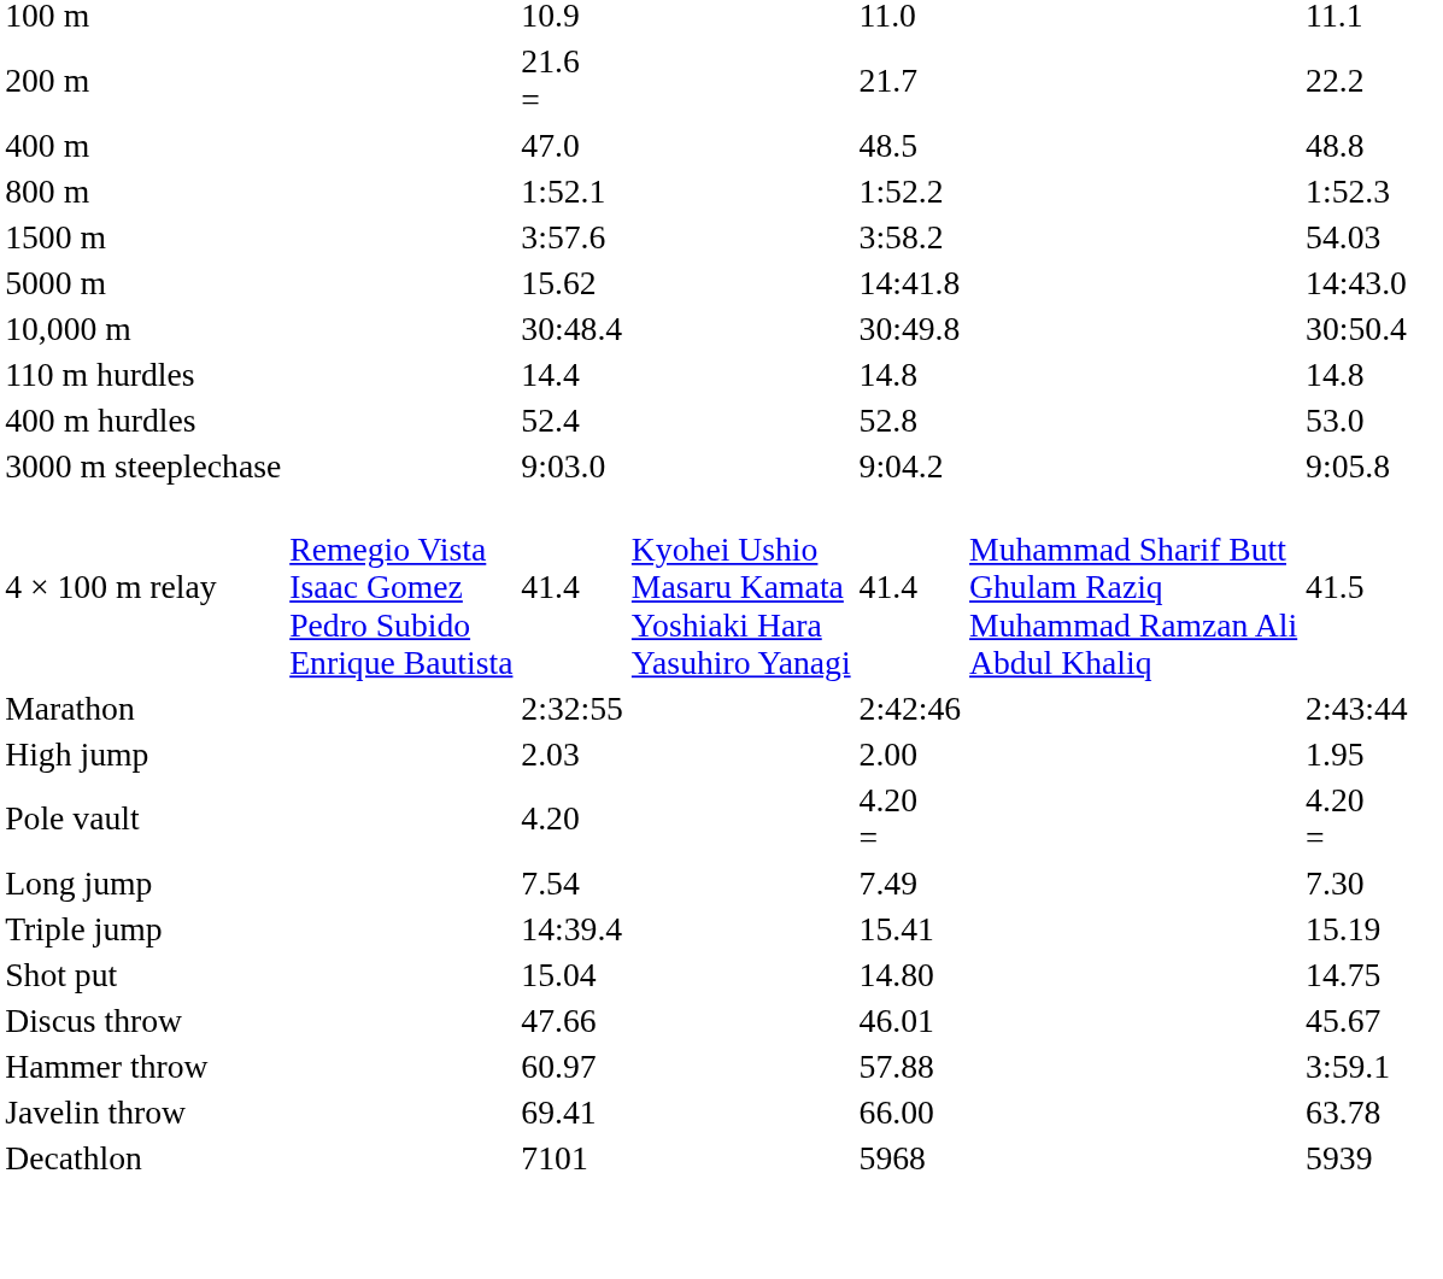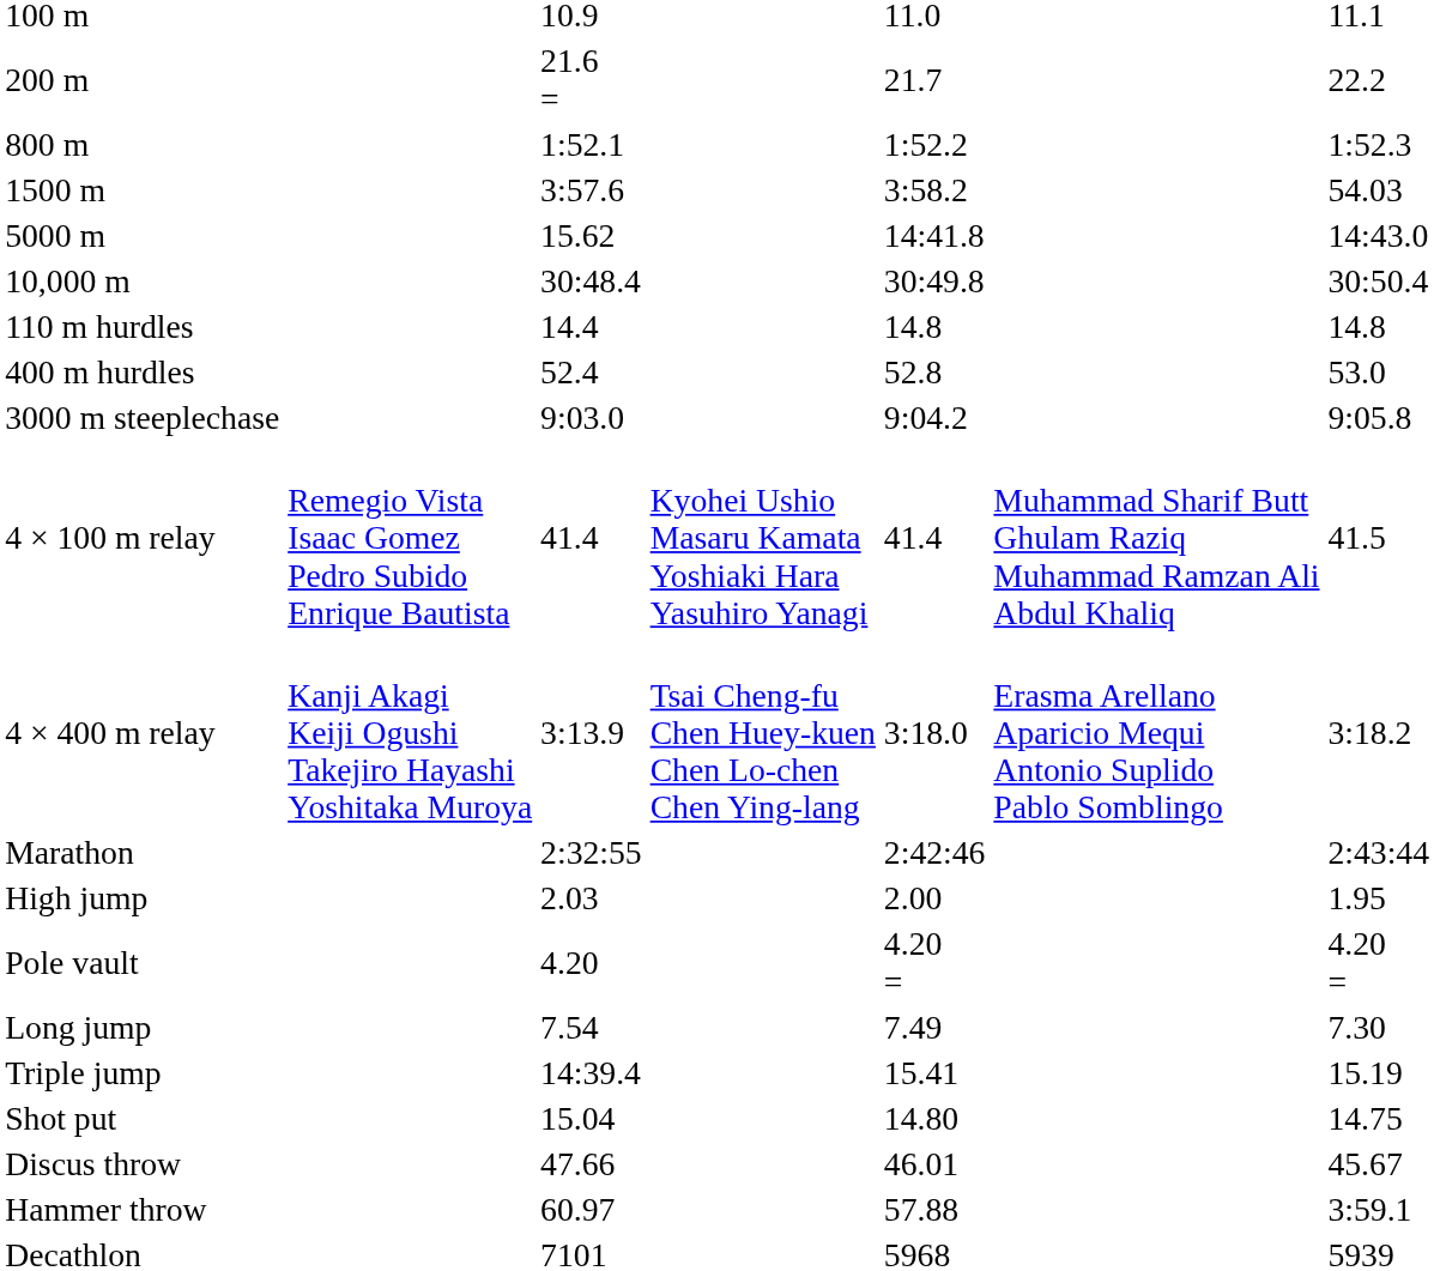 <table>
 <tr>
 <td>100 m<br></td>
 <td></td>
 <td>10.9</td>
 <td></td>
 <td>11.0</td>
 <td></td>
 <td>11.1</td>
 </tr>
 <tr>
 <td>200 m<br></td>
 <td></td>
 <td>21.6<br>=</td>
 <td></td>
 <td>21.7</td>
 <td></td>
 <td>22.2</td>
-</tr>
-<tr>
-<td>400 m<br></td>
-<td></td>
-<td>47.0</td>
-<td></td>
-<td>48.5</td>
-<td></td>
-<td>48.8</td>
 </tr>
 <tr>
 <td>800 m<br></td>
 <td></td>
 <td>1:52.1<br></td>
 <td></td>
 <td>1:52.2</td>
 <td></td>
 <td>1:52.3</td>
 </tr>
 <tr>
 <td>1500 m<br></td>
 <td></td>
 <td>3:57.6</td>
 <td></td>
 <td>3:58.2</td>
 <td></td>
 <td>54.03</td>
 </tr>
 <tr>
 <td>5000 m<br></td>
 <td></td>
 <td>15.62<br></td>
 <td></td>
 <td>14:41.8</td>
 <td></td>
 <td>14:43.0</td>
 </tr>
 <tr>
 <td>10,000 m<br></td>
 <td></td>
 <td>30:48.4<br></td>
 <td></td>
 <td>30:49.8</td>
 <td></td>
 <td>30:50.4</td>
 </tr>
 <tr>
 <td>110 m hurdles<br></td>
 <td></td>
 <td>14.4<br></td>
 <td></td>
 <td>14.8</td>
 <td></td>
 <td>14.8</td>
 </tr>
 <tr>
 <td>400 m hurdles<br></td>
 <td></td>
 <td>52.4<br></td>
 <td></td>
 <td>52.8</td>
 <td></td>
 <td>53.0</td>
 </tr>
 <tr>
 <td>3000 m steeplechase<br></td>
 <td></td>
 <td>9:03.0<br></td>
 <td></td>
 <td>9:04.2</td>
 <td></td>
 <td>9:05.8</td>
 </tr>
 <tr>
 <td>4 × 100 m relay<br></td>
 <td><br><a href='#'>Remegio Vista</a><br><a href='#'>Isaac Gomez</a><br><a href='#'>Pedro Subido</a><br><a href='#'>Enrique Bautista</a></td>
 <td>41.4</td>
 <td><br><a href='#'>Kyohei Ushio</a><br><a href='#'>Masaru Kamata</a><br><a href='#'>Yoshiaki Hara</a><br><a href='#'>Yasuhiro Yanagi</a></td>
 <td>41.4</td>
 <td><br><a href='#'>Muhammad Sharif Butt</a><br><a href='#'>Ghulam Raziq</a><br><a href='#'>Muhammad Ramzan Ali</a><br><a href='#'>Abdul Khaliq</a></td>
 <td>41.5</td>
 </tr>
 <tr>
+<td>4 × 400 m relay<br></td>
+<td><br><a href='#'>Kanji Akagi</a><br><a href='#'>Keiji Ogushi</a><br><a href='#'>Takejiro Hayashi</a><br><a href='#'>Yoshitaka Muroya</a></td>
+<td>3:13.9<br></td>
+<td><br><a href='#'>Tsai Cheng-fu</a><br><a href='#'>Chen Huey-kuen</a><br><a href='#'>Chen Lo-chen</a><br><a href='#'>Chen Ying-lang</a></td>
+<td>3:18.0</td>
+<td><br><a href='#'>Erasma Arellano</a><br><a href='#'>Aparicio Mequi</a><br><a href='#'>Antonio Suplido</a><br><a href='#'>Pablo Somblingo</a></td>
+<td>3:18.2</td>
+</tr>
+<tr>
 <td>Marathon<br></td>
 <td></td>
 <td>2:32:55<br></td>
 <td></td>
 <td>2:42:46</td>
 <td></td>
 <td>2:43:44</td>
 </tr>
 <tr>
 <td>High jump<br></td>
 <td></td>
 <td>2.03<br></td>
 <td></td>
 <td>2.00</td>
 <td></td>
 <td>1.95</td>
 </tr>
 <tr>
 <td>Pole vault<br></td>
 <td></td>
 <td>4.20<br></td>
 <td></td>
 <td>4.20<br>=</td>
 <td></td>
 <td>4.20<br>=</td>
 </tr>
 <tr>
 <td>Long jump<br></td>
 <td></td>
 <td>7.54<br></td>
 <td></td>
 <td>7.49</td>
 <td></td>
 <td>7.30</td>
 </tr>
 <tr>
 <td>Triple jump<br></td>
 <td></td>
 <td>14:39.4<br></td>
 <td></td>
 <td>15.41</td>
 <td></td>
 <td>15.19</td>
 </tr>
 <tr>
 <td>Shot put<br></td>
 <td></td>
 <td>15.04<br></td>
 <td></td>
 <td>14.80</td>
 <td></td>
 <td>14.75</td>
 </tr>
 <tr>
 <td>Discus throw<br></td>
 <td></td>
 <td>47.66<br></td>
 <td></td>
 <td>46.01</td>
 <td></td>
 <td>45.67</td>
 </tr>
 <tr>
 <td>Hammer throw<br></td>
 <td></td>
 <td>60.97<br></td>
 <td></td>
 <td>57.88</td>
 <td></td>
 <td>3:59.1</td>
 </tr>
 <tr>
-<td>Javelin throw<br></td>
-<td></td>
-<td>69.41<br></td>
-<td></td>
-<td>66.00</td>
-<td></td>
-<td>63.78</td>
-</tr>
-<tr>
 <td>Decathlon<br></td>
 <td></td>
 <td>7101<br></td>
 <td></td>
 <td>5968</td>
 <td></td>
 <td>5939</td>
 </tr>
 </table>
